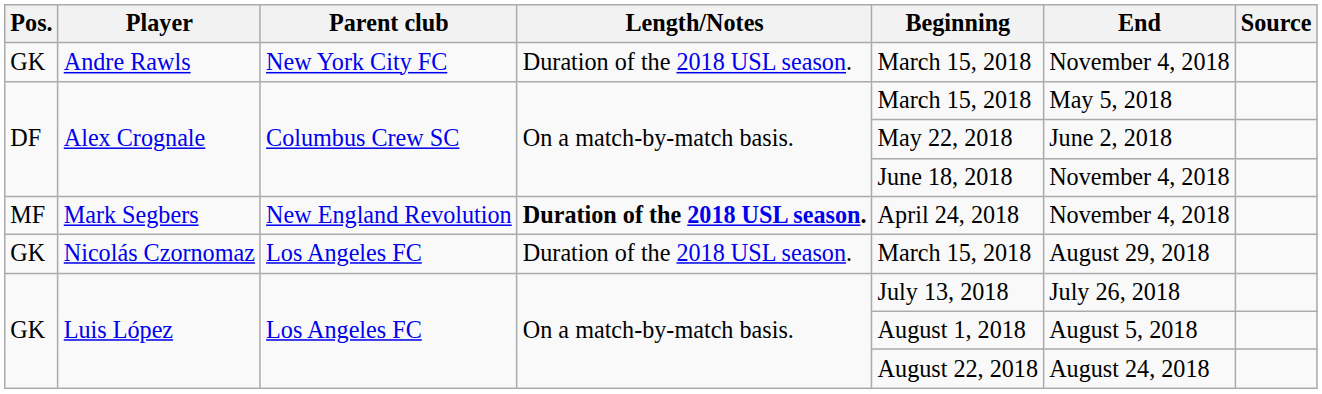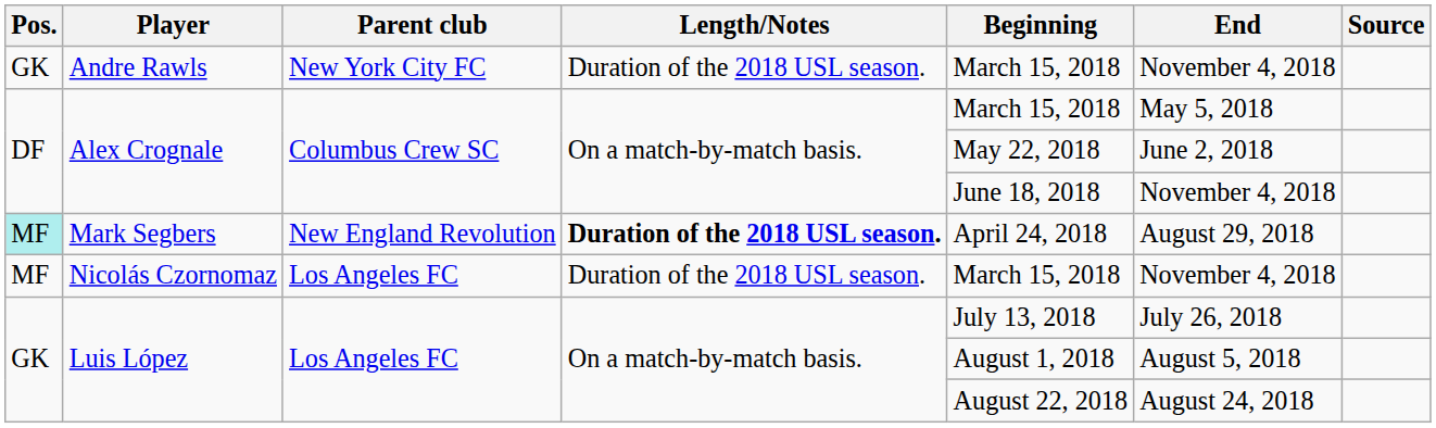 <table class="wikitable sortable" style="text-align: left">
 <tr>
 <th><strong>Pos.</strong></th>
 <th><strong>Player</strong></th>
 <th><strong>Parent club</strong></th>
 <th><strong>Length/Notes</strong></th>
 <th><strong>Beginning</strong></th>
 <th><strong>End</strong></th>
 <th><strong>Source</strong></th>
 </tr>
 <tr>
 <td>GK</td>
 <td> <a href='#'>Andre Rawls</a></td>
 <td> <a href='#'>New York City FC</a></td>
 <td>Duration of the <a href='#'>2018 USL season</a>.</td>
 <td>March 15, 2018</td>
 <td>November 4, 2018</td>
 <td align=center></td>
 </tr>
 <tr>
 <td rowspan=3>DF</td>
 <td rowspan=3> <a href='#'>Alex Crognale</a></td>
 <td rowspan=3> <a href='#'>Columbus Crew SC</a></td>
 <td rowspan=3>On a match-by-match basis.</td>
 <td>March 15, 2018</td>
 <td>May 5, 2018</td>
 <td align=center></td>
 </tr>
 <tr>
 <td>May 22, 2018</td>
 <td>June 2, 2018</td>
 <td align=center></td>
 </tr>
 <tr>
 <td>June 18, 2018</td>
 <td>November 4, 2018</td>
 <td align=center></td>
 </tr>
 <tr>
-<td>MF</td>
+<td style="background: paleturquoise;">MF</td>
 <td> <a href='#'>Mark Segbers</a></td>
 <td> <a href='#'>New England Revolution</a></td>
 <td><strong>Duration of the <a href='#'>2018 USL season</a>.</strong></td>
 <td>April 24, 2018</td>
-<td>November 4, 2018</td>
+<td>August 29, 2018</td>
 <td align=center></td>
 </tr>
 <tr>
-<td>GK</td>
+<td>MF</td>
 <td> <a href='#'>Nicolás Czornomaz</a></td>
 <td> <a href='#'>Los Angeles FC</a></td>
 <td>Duration of the <a href='#'>2018 USL season</a>.</td>
 <td>March 15, 2018</td>
-<td>August 29, 2018</td>
+<td>November 4, 2018</td>
 <td align=center></td>
 </tr>
 <tr>
 <td rowspan=3>GK</td>
 <td rowspan=3> <a href='#'>Luis López</a></td>
 <td rowspan=3> <a href='#'>Los Angeles FC</a></td>
 <td rowspan=3>On a match-by-match basis.</td>
 <td>July 13, 2018</td>
 <td>July 26, 2018</td>
 <td align=center></td>
 </tr>
 <tr>
 <td>August 1, 2018</td>
 <td>August 5, 2018</td>
 <td align=center></td>
 </tr>
 <tr>
 <td>August 22, 2018</td>
 <td>August 24, 2018</td>
 <td align=center></td>
 </tr>
 </table>
